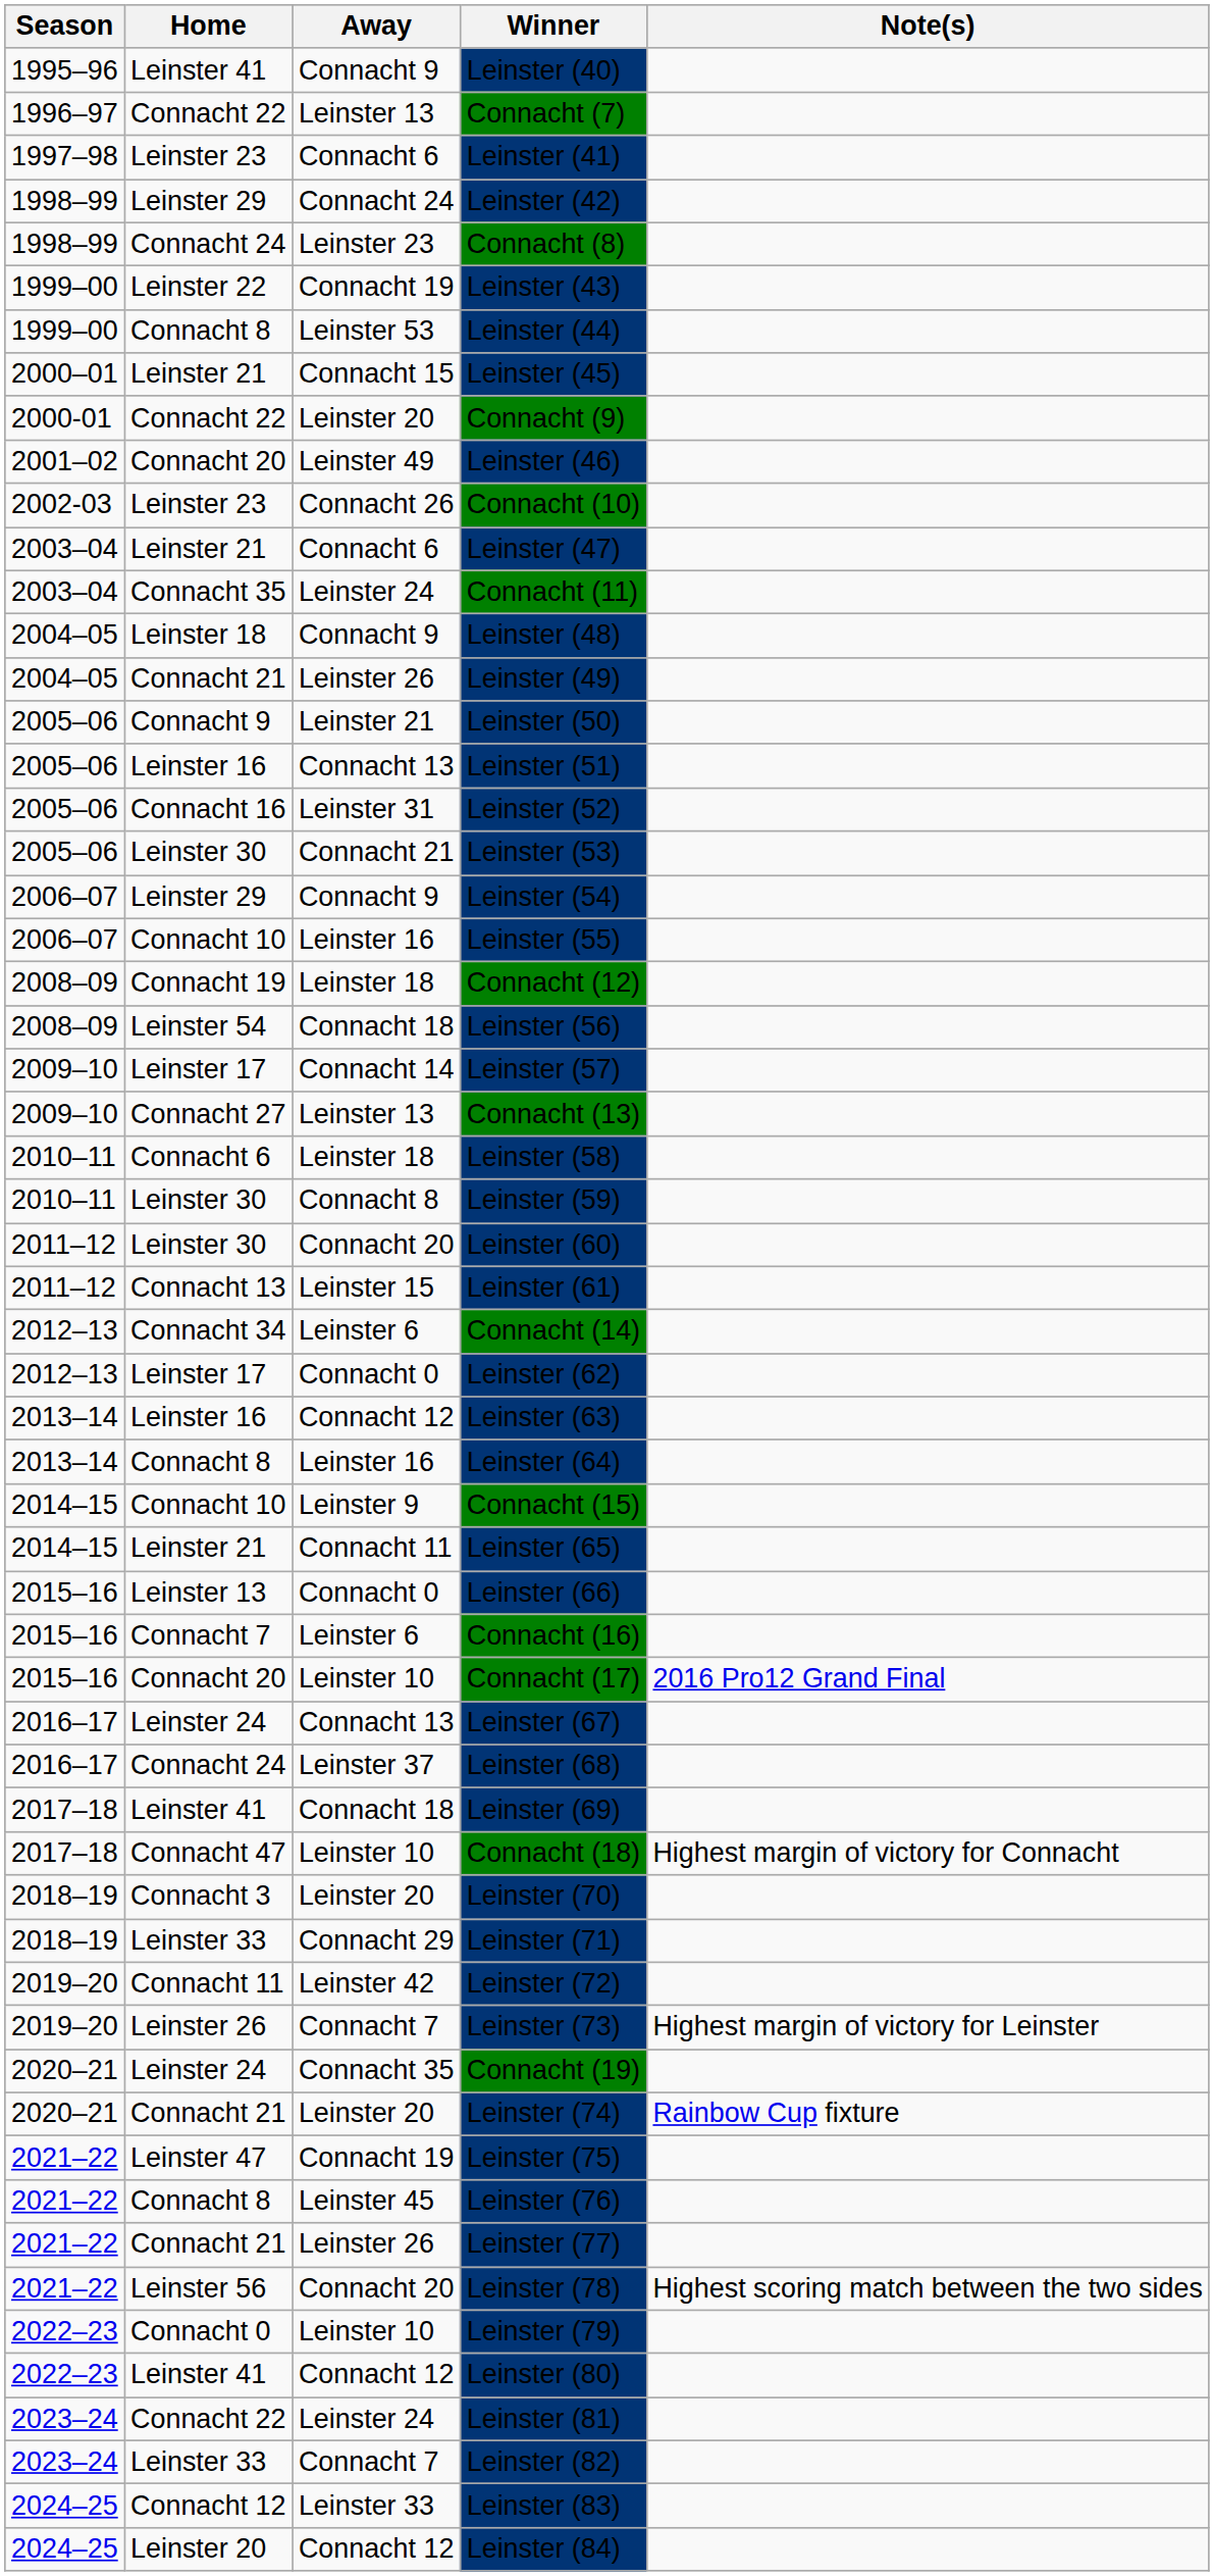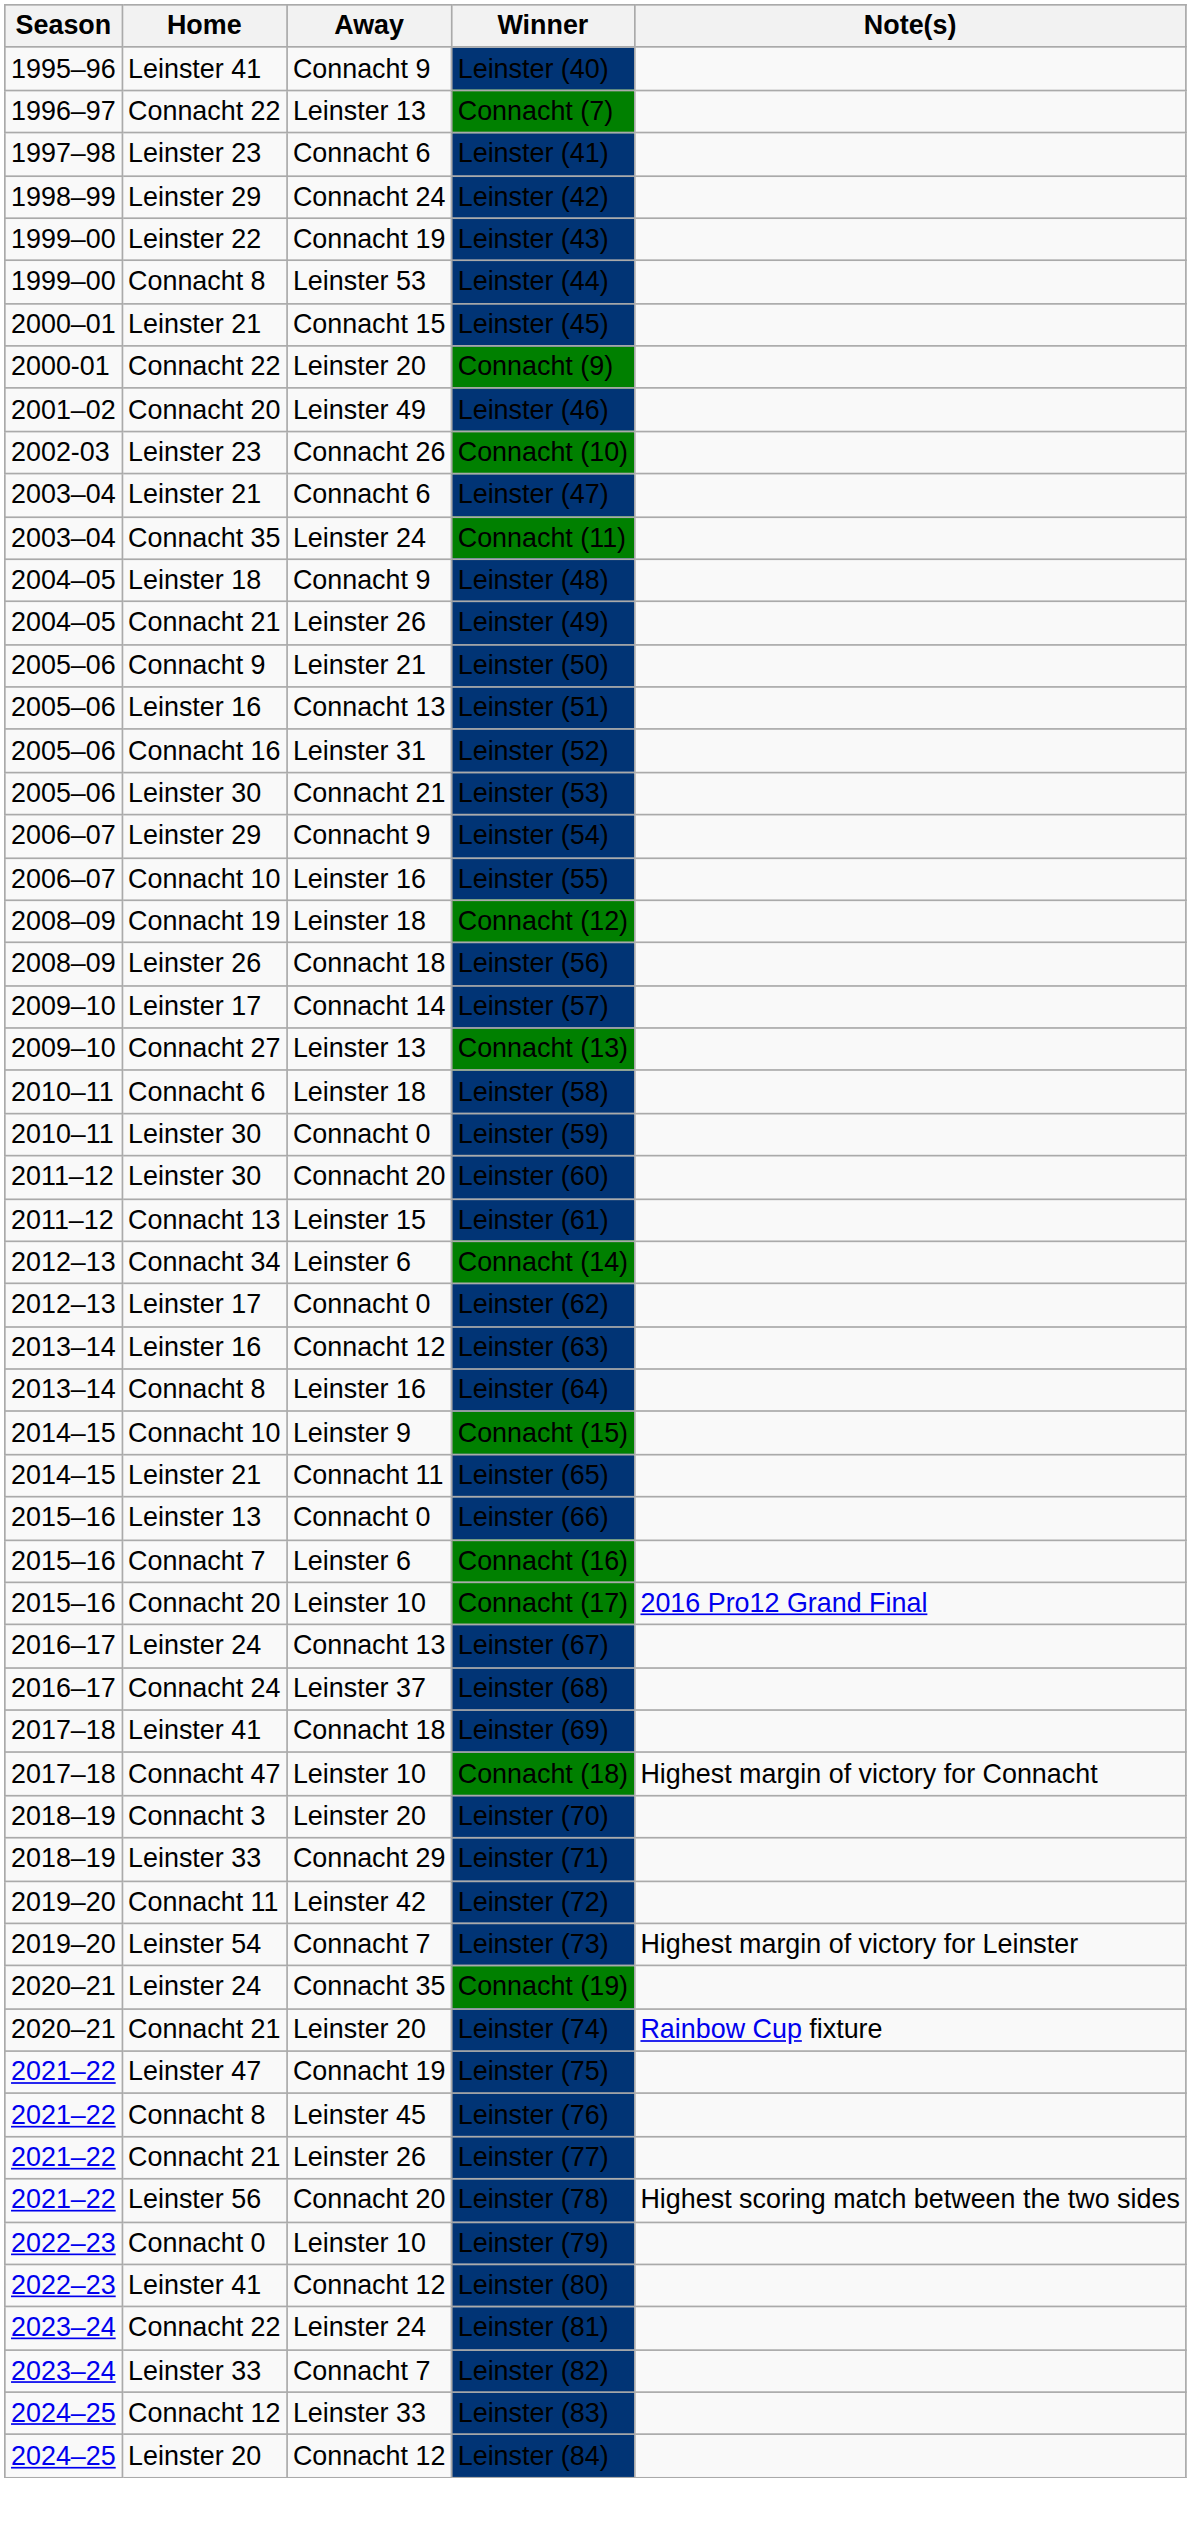 <table class="wikitable">
 <tr>
 <th>Season</th>
 <th>Home</th>
 <th>Away</th>
 <th>Winner</th>
 <th>Note(s)</th>
 </tr>
 <tr>
 <td>1995–96</td>
 <td>Leinster 41</td>
 <td>Connacht 9</td>
 <td bgcolor="013475"><span>Leinster (40)</span></td>
 <td></td>
 </tr>
 <tr>
 <td>1996–97</td>
 <td>Connacht 22</td>
 <td>Leinster 13</td>
 <td bgcolor="green"><span>Connacht (7)</span></td>
 <td></td>
 </tr>
 <tr>
 <td>1997–98</td>
 <td>Leinster 23</td>
 <td>Connacht 6</td>
 <td bgcolor="013475"><span>Leinster (41)</span></td>
 <td></td>
 </tr>
 <tr>
 <td>1998–99</td>
 <td>Leinster 29</td>
 <td>Connacht 24</td>
 <td bgcolor="013475"><span>Leinster (42)</span></td>
-<td></td>
-</tr>
-<tr>
-<td>1998–99</td>
-<td>Connacht 24</td>
-<td>Leinster 23</td>
-<td bgcolor="green"><span>Connacht (8)</span></td>
 <td></td>
 </tr>
 <tr>
 <td>1999–00</td>
 <td>Leinster 22</td>
 <td>Connacht 19</td>
 <td bgcolor="013475"><span>Leinster (43)</span></td>
 <td></td>
 </tr>
 <tr>
 <td>1999–00</td>
 <td>Connacht 8</td>
 <td>Leinster 53</td>
 <td bgcolor="013475"><span>Leinster (44)</span></td>
 <td></td>
 </tr>
 <tr>
 <td>2000–01</td>
 <td>Leinster 21</td>
 <td>Connacht 15</td>
 <td bgcolor="013475"><span>Leinster (45)</span></td>
 <td></td>
 </tr>
 <tr>
 <td>2000-01</td>
 <td>Connacht 22</td>
 <td>Leinster 20</td>
 <td bgcolor="green"><span>Connacht (9)</span></td>
 <td></td>
 </tr>
 <tr>
 <td>2001–02</td>
 <td>Connacht 20</td>
 <td>Leinster 49</td>
 <td bgcolor="013475"><span>Leinster (46)</span></td>
 <td></td>
 </tr>
 <tr>
 <td>2002-03</td>
 <td>Leinster 23</td>
 <td>Connacht 26</td>
 <td bgcolor="green"><span>Connacht (10)</span></td>
 <td></td>
 </tr>
 <tr>
 <td>2003–04</td>
 <td>Leinster 21</td>
 <td>Connacht 6</td>
 <td bgcolor="013475"><span>Leinster (47)</span></td>
 <td></td>
 </tr>
 <tr>
 <td>2003–04</td>
 <td>Connacht 35</td>
 <td>Leinster 24</td>
 <td bgcolor="green"><span>Connacht (11)</span></td>
 <td></td>
 </tr>
 <tr>
 <td>2004–05</td>
 <td>Leinster 18</td>
 <td>Connacht 9</td>
 <td bgcolor="013475"><span>Leinster (48)</span></td>
 <td></td>
 </tr>
 <tr>
 <td>2004–05</td>
 <td>Connacht 21</td>
 <td>Leinster 26</td>
 <td bgcolor="013475"><span>Leinster (49)</span></td>
 <td></td>
 </tr>
 <tr>
 <td>2005–06</td>
 <td>Connacht 9</td>
 <td>Leinster 21</td>
 <td bgcolor="013475"><span>Leinster (50)</span></td>
 <td></td>
 </tr>
 <tr>
 <td>2005–06</td>
 <td>Leinster 16</td>
 <td>Connacht 13</td>
 <td bgcolor="013475"><span>Leinster (51)</span></td>
 <td></td>
 </tr>
 <tr>
 <td>2005–06</td>
 <td>Connacht 16</td>
 <td>Leinster 31</td>
 <td bgcolor="013475"><span>Leinster (52)</span></td>
 <td></td>
 </tr>
 <tr>
 <td>2005–06</td>
 <td>Leinster 30</td>
 <td>Connacht 21</td>
 <td bgcolor="013475"><span>Leinster (53)</span></td>
 <td></td>
 </tr>
 <tr>
 <td>2006–07</td>
 <td>Leinster 29</td>
 <td>Connacht 9</td>
 <td bgcolor="013475"><span>Leinster (54)</span></td>
 <td></td>
 </tr>
 <tr>
 <td>2006–07</td>
 <td>Connacht 10</td>
 <td>Leinster 16</td>
 <td bgcolor="013475"><span>Leinster (55)</span></td>
 <td></td>
 </tr>
 <tr>
 <td>2008–09</td>
 <td>Connacht 19</td>
 <td>Leinster 18</td>
 <td bgcolor="green"><span>Connacht (12)</span></td>
 <td></td>
 </tr>
 <tr>
 <td>2008–09</td>
-<td>Leinster 54</td>
+<td>Leinster 26</td>
 <td>Connacht 18</td>
 <td bgcolor="013475"><span>Leinster (56)</span></td>
 <td></td>
 </tr>
 <tr>
 <td>2009–10</td>
 <td>Leinster 17</td>
 <td>Connacht 14</td>
 <td bgcolor="013475"><span>Leinster (57)</span></td>
 <td></td>
 </tr>
 <tr>
 <td>2009–10</td>
 <td>Connacht 27</td>
 <td>Leinster 13</td>
 <td bgcolor="green"><span>Connacht (13)</span></td>
 <td></td>
 </tr>
 <tr>
 <td>2010–11</td>
 <td>Connacht 6</td>
 <td>Leinster 18</td>
 <td bgcolor="013475"><span>Leinster (58)</span></td>
 <td></td>
 </tr>
 <tr>
 <td>2010–11</td>
 <td>Leinster 30</td>
-<td>Connacht 8</td>
+<td>Connacht 0</td>
 <td bgcolor="013475"><span>Leinster (59)</span></td>
 <td></td>
 </tr>
 <tr>
 <td>2011–12</td>
 <td>Leinster 30</td>
 <td>Connacht 20</td>
 <td bgcolor="013475"><span>Leinster (60)</span></td>
 <td></td>
 </tr>
 <tr>
 <td>2011–12</td>
 <td>Connacht 13</td>
 <td>Leinster 15</td>
 <td bgcolor="013475"><span>Leinster (61)</span></td>
 <td></td>
 </tr>
 <tr>
 <td>2012–13</td>
 <td>Connacht 34</td>
 <td>Leinster 6</td>
 <td bgcolor="green"><span>Connacht (14)</span></td>
 <td></td>
 </tr>
 <tr>
 <td>2012–13</td>
 <td>Leinster 17</td>
 <td>Connacht 0</td>
 <td bgcolor="013475"><span>Leinster (62)</span></td>
 <td></td>
 </tr>
 <tr>
 <td>2013–14</td>
 <td>Leinster 16</td>
 <td>Connacht 12</td>
 <td bgcolor="013475"><span>Leinster (63)</span></td>
 <td></td>
 </tr>
 <tr>
 <td>2013–14</td>
 <td>Connacht 8</td>
 <td>Leinster 16</td>
 <td bgcolor="013475"><span>Leinster (64)</span></td>
 <td></td>
 </tr>
 <tr>
 <td>2014–15</td>
 <td>Connacht 10</td>
 <td>Leinster 9</td>
 <td bgcolor="green"><span>Connacht (15)</span></td>
 <td></td>
 </tr>
 <tr>
 <td>2014–15</td>
 <td>Leinster 21</td>
 <td>Connacht 11</td>
 <td bgcolor="013475"><span>Leinster (65)</span></td>
 <td></td>
 </tr>
 <tr>
 <td>2015–16</td>
 <td>Leinster 13</td>
 <td>Connacht 0</td>
 <td bgcolor="013475"><span>Leinster (66)</span></td>
 <td></td>
 </tr>
 <tr>
 <td>2015–16</td>
 <td>Connacht 7</td>
 <td>Leinster 6</td>
 <td bgcolor="green"><span>Connacht (16)</span></td>
 <td></td>
 </tr>
 <tr>
 <td>2015–16</td>
 <td>Connacht 20</td>
 <td>Leinster 10</td>
 <td bgcolor="green"><span>Connacht (17)</span></td>
 <td><a href='#'>2016 Pro12 Grand Final</a></td>
 </tr>
 <tr>
 <td>2016–17</td>
 <td>Leinster 24</td>
 <td>Connacht 13</td>
 <td bgcolor="013475"><span>Leinster (67)</span></td>
 <td></td>
 </tr>
 <tr>
 <td>2016–17</td>
 <td>Connacht 24</td>
 <td>Leinster 37</td>
 <td bgcolor="013475"><span>Leinster (68)</span></td>
 <td></td>
 </tr>
 <tr>
 <td>2017–18</td>
 <td>Leinster 41</td>
 <td>Connacht 18</td>
 <td bgcolor="013475"><span>Leinster (69)</span></td>
 <td></td>
 </tr>
 <tr>
 <td>2017–18</td>
 <td>Connacht 47</td>
 <td>Leinster 10</td>
 <td bgcolor="green"><span>Connacht (18)</span></td>
 <td>Highest margin of victory for Connacht</td>
 </tr>
 <tr>
 <td>2018–19</td>
 <td>Connacht 3</td>
 <td>Leinster 20</td>
 <td bgcolor="013475"><span>Leinster (70)</span></td>
 <td></td>
 </tr>
 <tr>
 <td>2018–19</td>
 <td>Leinster 33</td>
 <td>Connacht 29</td>
 <td bgcolor="013475"><span>Leinster (71)</span></td>
 <td></td>
 </tr>
 <tr>
 <td>2019–20</td>
 <td>Connacht 11</td>
 <td>Leinster 42</td>
 <td bgcolor="013475"><span>Leinster (72)</span></td>
 <td></td>
 </tr>
 <tr>
 <td>2019–20</td>
-<td>Leinster 26</td>
+<td>Leinster 54</td>
 <td>Connacht 7</td>
 <td bgcolor="013475"><span>Leinster (73)</span></td>
 <td>Highest margin of victory for Leinster</td>
 </tr>
 <tr>
 <td>2020–21</td>
 <td>Leinster 24</td>
 <td>Connacht 35</td>
 <td bgcolor="green"><span>Connacht (19)</span></td>
 <td></td>
 </tr>
 <tr>
 <td>2020–21</td>
 <td>Connacht 21</td>
 <td>Leinster 20</td>
 <td bgcolor="013475"><span>Leinster (74)</span></td>
 <td><a href='#'>Rainbow Cup</a> fixture</td>
 </tr>
 <tr>
 <td><a href='#'>2021–22</a></td>
 <td>Leinster 47</td>
 <td>Connacht 19</td>
 <td bgcolor="013475"><span>Leinster (75)</span></td>
 <td></td>
 </tr>
 <tr>
 <td><a href='#'>2021–22</a></td>
 <td>Connacht 8</td>
 <td>Leinster 45</td>
 <td bgcolor="013475"><span>Leinster (76)</span></td>
 <td></td>
 </tr>
 <tr>
 <td><a href='#'>2021–22</a></td>
 <td>Connacht 21</td>
 <td>Leinster 26</td>
 <td bgcolor="013475"><span>Leinster (77)</span></td>
 <td></td>
 </tr>
 <tr>
 <td><a href='#'>2021–22</a></td>
 <td>Leinster 56</td>
 <td>Connacht 20</td>
 <td bgcolor="013475"><span>Leinster (78)</span></td>
 <td>Highest scoring match between the two sides</td>
 </tr>
 <tr>
 <td><a href='#'>2022–23</a></td>
 <td>Connacht 0</td>
 <td>Leinster 10</td>
 <td bgcolor="013475"><span>Leinster (79)</span></td>
 <td></td>
 </tr>
 <tr>
 <td><a href='#'>2022–23</a></td>
 <td>Leinster 41</td>
 <td>Connacht 12</td>
 <td bgcolor="013475"><span>Leinster (80)</span></td>
 <td></td>
 </tr>
 <tr>
 <td><a href='#'>2023–24</a></td>
 <td>Connacht 22</td>
 <td>Leinster 24</td>
 <td bgcolor="013475"><span>Leinster (81)</span></td>
 <td></td>
 </tr>
 <tr>
 <td><a href='#'>2023–24</a></td>
 <td>Leinster 33</td>
 <td>Connacht 7</td>
 <td bgcolor="013475"><span>Leinster (82)</span></td>
 <td></td>
 </tr>
 <tr>
 <td><a href='#'>2024–25</a></td>
 <td>Connacht 12</td>
 <td>Leinster 33</td>
 <td bgcolor="013475"><span>Leinster (83)</span></td>
 <td></td>
 </tr>
 <tr>
 <td><a href='#'>2024–25</a></td>
 <td>Leinster 20</td>
 <td>Connacht 12</td>
 <td bgcolor="013475"><span>Leinster (84)</span></td>
 <td></td>
 </tr>
 </table>
